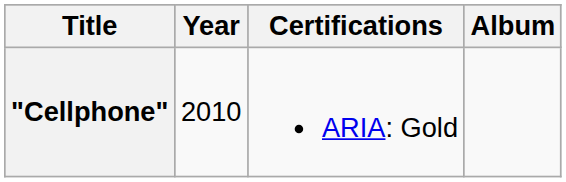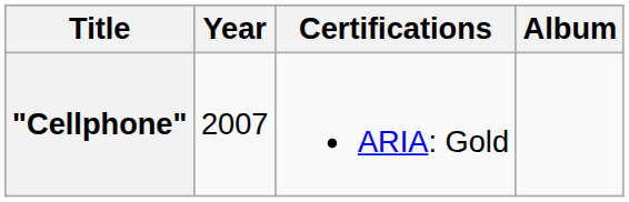 <table class="wikitable plainrowheaders" style="text-align:center">
 <tr>
 <th scope="col">Title</th>
 <th scope="col">Year</th>
 <th scope="col">Certifications</th>
 <th scope="col">Album</th>
 </tr>
 <tr>
 <th scope="row">"Cellphone"</th>
-<td>2010</td>
+<td>2007</td>
 <td><br><ul><li><a href='#'>ARIA</a>: Gold</li></ul></td>
 <td></td>
 </tr>
 </table>
